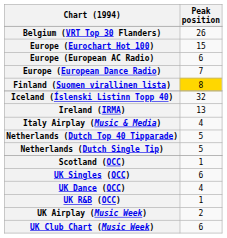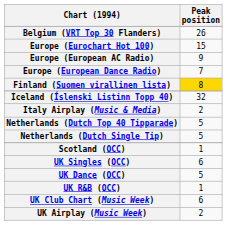 <table class="wikitable sortable plainrowheaders" style="text-align:center">
 <tr>
 <th align="left">Chart (1994)</th>
 <th align="center">Peak<br>position</th>
 </tr>
 <tr>
 </tr>
 <tr>
 </tr>
 <tr>
 <th scope="row">Belgium (<a href='#'>VRT Top 30</a> Flanders)</th>
 <td>26</td>
 </tr>
 <tr>
 <th scope="row">Europe (<a href='#'>Eurochart Hot 100</a>)</th>
 <td>15</td>
 </tr>
 <tr>
 <th scope="row">Europe (European AC Radio)</th>
-<td>6</td>
+<td>9</td>
 </tr>
 <tr>
 <th scope="row">Europe (<a href='#'>European Dance Radio</a>)</th>
 <td>7</td>
 </tr>
 <tr>
 <th scope="row">Finland (<a href='#'>Suomen virallinen lista</a>)</th>
 <td style="background: gold;">8</td>
 </tr>
 <tr>
 </tr>
 <tr>
 <th scope="row">Iceland (<a href='#'>Íslenski Listinn Topp 40</a>)</th>
 <td>32</td>
 </tr>
 <tr>
-<th scope="row">Ireland (<a href='#'>IRMA</a>)</th>
-<td>13</td>
-</tr>
-<tr>
 <th scope="row">Italy Airplay (<em><a href='#'>Music & Media</a></em>)</th>
-<td>4</td>
+<td>2</td>
 </tr>
 <tr>
 <th scope="row">Netherlands (<a href='#'>Dutch Top 40 Tipparade</a>)</th>
 <td>5</td>
 </tr>
 <tr>
 <th scope="row">Netherlands (<a href='#'>Dutch Single Tip</a>)</th>
 <td>5</td>
 </tr>
 <tr>
 </tr>
 <tr>
 <th scope="row">Scotland (<a href='#'>OCC</a>)</th>
 <td>1</td>
 </tr>
 <tr>
 <th scope="row"><a href='#'>UK Singles</a> (<a href='#'>OCC</a>)</th>
 <td>6</td>
 </tr>
 <tr>
 <th scope="row"><a href='#'>UK Dance</a> (<a href='#'>OCC</a>)</th>
-<td>4</td>
+<td>5</td>
 </tr>
 <tr>
 <th scope="row"><a href='#'>UK R&B</a> (<a href='#'>OCC</a>)</th>
 <td>1</td>
 </tr>
 <tr>
+<th scope="row"><a href='#'>UK Club Chart</a> (<em><a href='#'>Music Week</a></em>)</th>
+<td>6</td>
+</tr>
+<tr>
 <th scope="row">UK Airplay (<em><a href='#'>Music Week</a></em>)</th>
 <td>2</td>
 </tr>
-<tr>
-<th scope="row"><a href='#'>UK Club Chart</a> (<em><a href='#'>Music Week</a></em>)</th>
-<td>6</td>
-</tr>
 </table>
